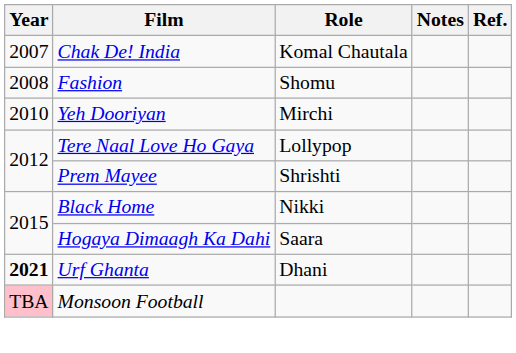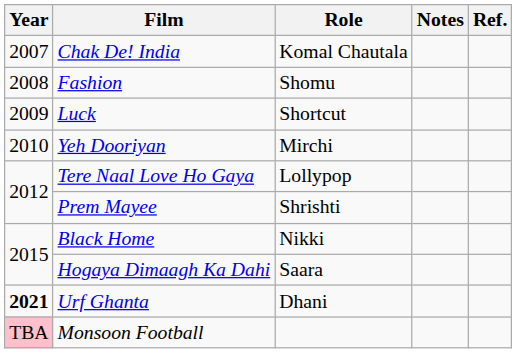 <table class="wikitable sortable">
 <tr>
 <th>Year</th>
 <th>Film</th>
 <th>Role</th>
 <th class="unsortable">Notes</th>
 <th class="unsortable">Ref.</th>
 </tr>
 <tr>
 <td>2007</td>
 <td><em><a href='#'>Chak De! India</a></em></td>
 <td>Komal Chautala</td>
 <td></td>
 <td></td>
 </tr>
 <tr>
 <td>2008</td>
 <td><em><a href='#'>Fashion</a></em></td>
 <td>Shomu</td>
+<td></td>
+<td></td>
+</tr>
+<tr>
+<td>2009</td>
+<td><em><a href='#'>Luck</a></em></td>
+<td>Shortcut</td>
 <td></td>
 <td></td>
 </tr>
 <tr>
 <td>2010</td>
 <td><em><a href='#'>Yeh Dooriyan</a></em></td>
 <td>Mirchi</td>
 <td></td>
 <td></td>
 </tr>
 <tr>
 <td rowspan="2">2012</td>
 <td><em><a href='#'>Tere Naal Love Ho Gaya</a></em></td>
 <td>Lollypop</td>
 <td></td>
 <td></td>
 </tr>
 <tr>
 <td><em><a href='#'>Prem Mayee</a></em></td>
 <td>Shrishti</td>
 <td></td>
 <td></td>
 </tr>
 <tr>
 <td rowspan="2">2015</td>
 <td><em><a href='#'>Black Home</a></em></td>
 <td>Nikki</td>
 <td></td>
 <td></td>
 </tr>
 <tr>
 <td><em><a href='#'>Hogaya Dimaagh Ka Dahi</a></em></td>
 <td>Saara</td>
 <td></td>
 <td></td>
 </tr>
 <tr>
 <td><strong>2021</strong></td>
 <td><em><a href='#'>Urf Ghanta</a></em></td>
 <td>Dhani</td>
 <td></td>
 <td></td>
 </tr>
 <tr>
 <td style="background: pink;">TBA</td>
 <td><em>Monsoon Football</em></td>
 <td></td>
 <td></td>
 <td></td>
 </tr>
 </table>
